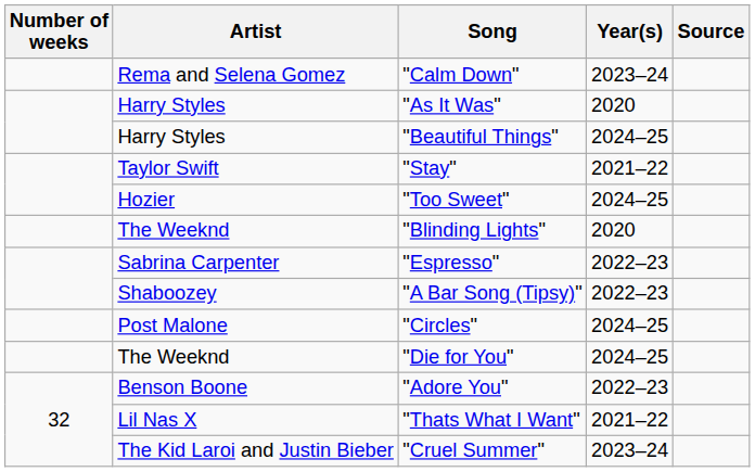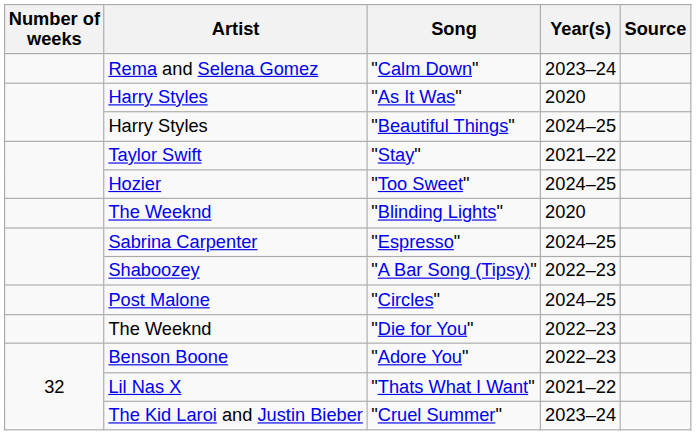 <table class="wikitable">
 <tr>
 <th>Number of <br> weeks</th>
 <th>Artist</th>
 <th>Song</th>
 <th>Year(s)</th>
 <th>Source</th>
 </tr>
 <tr>
 <td></td>
 <td><a href='#'>Rema</a> and <a href='#'>Selena Gomez</a></td>
 <td>"<a href='#'>Calm Down</a>"</td>
 <td>2023–24</td>
 <td></td>
 </tr>
 <tr>
 <td rowspan=2></td>
 <td><a href='#'>Harry Styles</a></td>
 <td>"<a href='#'>As It Was</a>"</td>
 <td>2020</td>
 <td></td>
 </tr>
 <tr>
 <td>Harry Styles</td>
 <td>"<a href='#'>Beautiful Things</a>"</td>
 <td>2024–25</td>
 <td></td>
 </tr>
 <tr>
 <td rowspan=2></td>
 <td><a href='#'>Taylor Swift</a></td>
 <td>"<a href='#'>Stay</a>"</td>
 <td>2021–22</td>
 <td></td>
 </tr>
 <tr>
 <td><a href='#'>Hozier</a></td>
 <td>"<a href='#'>Too Sweet</a>"</td>
 <td>2024–25</td>
 <td></td>
 </tr>
 <tr>
 <td></td>
 <td><a href='#'>The Weeknd</a></td>
 <td>"<a href='#'>Blinding Lights</a>"</td>
 <td>2020</td>
 <td></td>
 </tr>
 <tr>
 <td rowspan=2></td>
 <td><a href='#'>Sabrina Carpenter</a></td>
 <td>"<a href='#'>Espresso</a>"</td>
-<td>2022–23</td>
+<td>2024–25</td>
 <td></td>
 </tr>
 <tr>
 <td><a href='#'>Shaboozey</a></td>
 <td>"<a href='#'>A Bar Song (Tipsy)</a>"</td>
 <td>2022–23</td>
 <td></td>
 </tr>
 <tr>
 <td></td>
 <td><a href='#'>Post Malone</a></td>
 <td>"<a href='#'>Circles</a>"</td>
 <td>2024–25</td>
 <td></td>
 </tr>
 <tr>
 <td></td>
 <td>The Weeknd</td>
 <td>"<a href='#'>Die for You</a>"</td>
-<td>2024–25</td>
+<td>2022–23</td>
 <td></td>
 </tr>
 <tr>
 <td rowspan=4 style="text-align:center;">32</td>
 <td><a href='#'>Benson Boone</a></td>
 <td>"<a href='#'>Adore You</a>"</td>
 <td>2022–23</td>
 <td></td>
 </tr>
 <tr>
 <td><a href='#'>Lil Nas X</a></td>
 <td>"<a href='#'>Thats What I Want</a>"</td>
 <td>2021–22</td>
 <td></td>
 </tr>
 <tr>
 <td><a href='#'>The Kid Laroi</a> and <a href='#'>Justin Bieber</a></td>
 <td>"<a href='#'>Cruel Summer</a>"</td>
 <td>2023–24</td>
 <td></td>
 </tr>
 </table>
